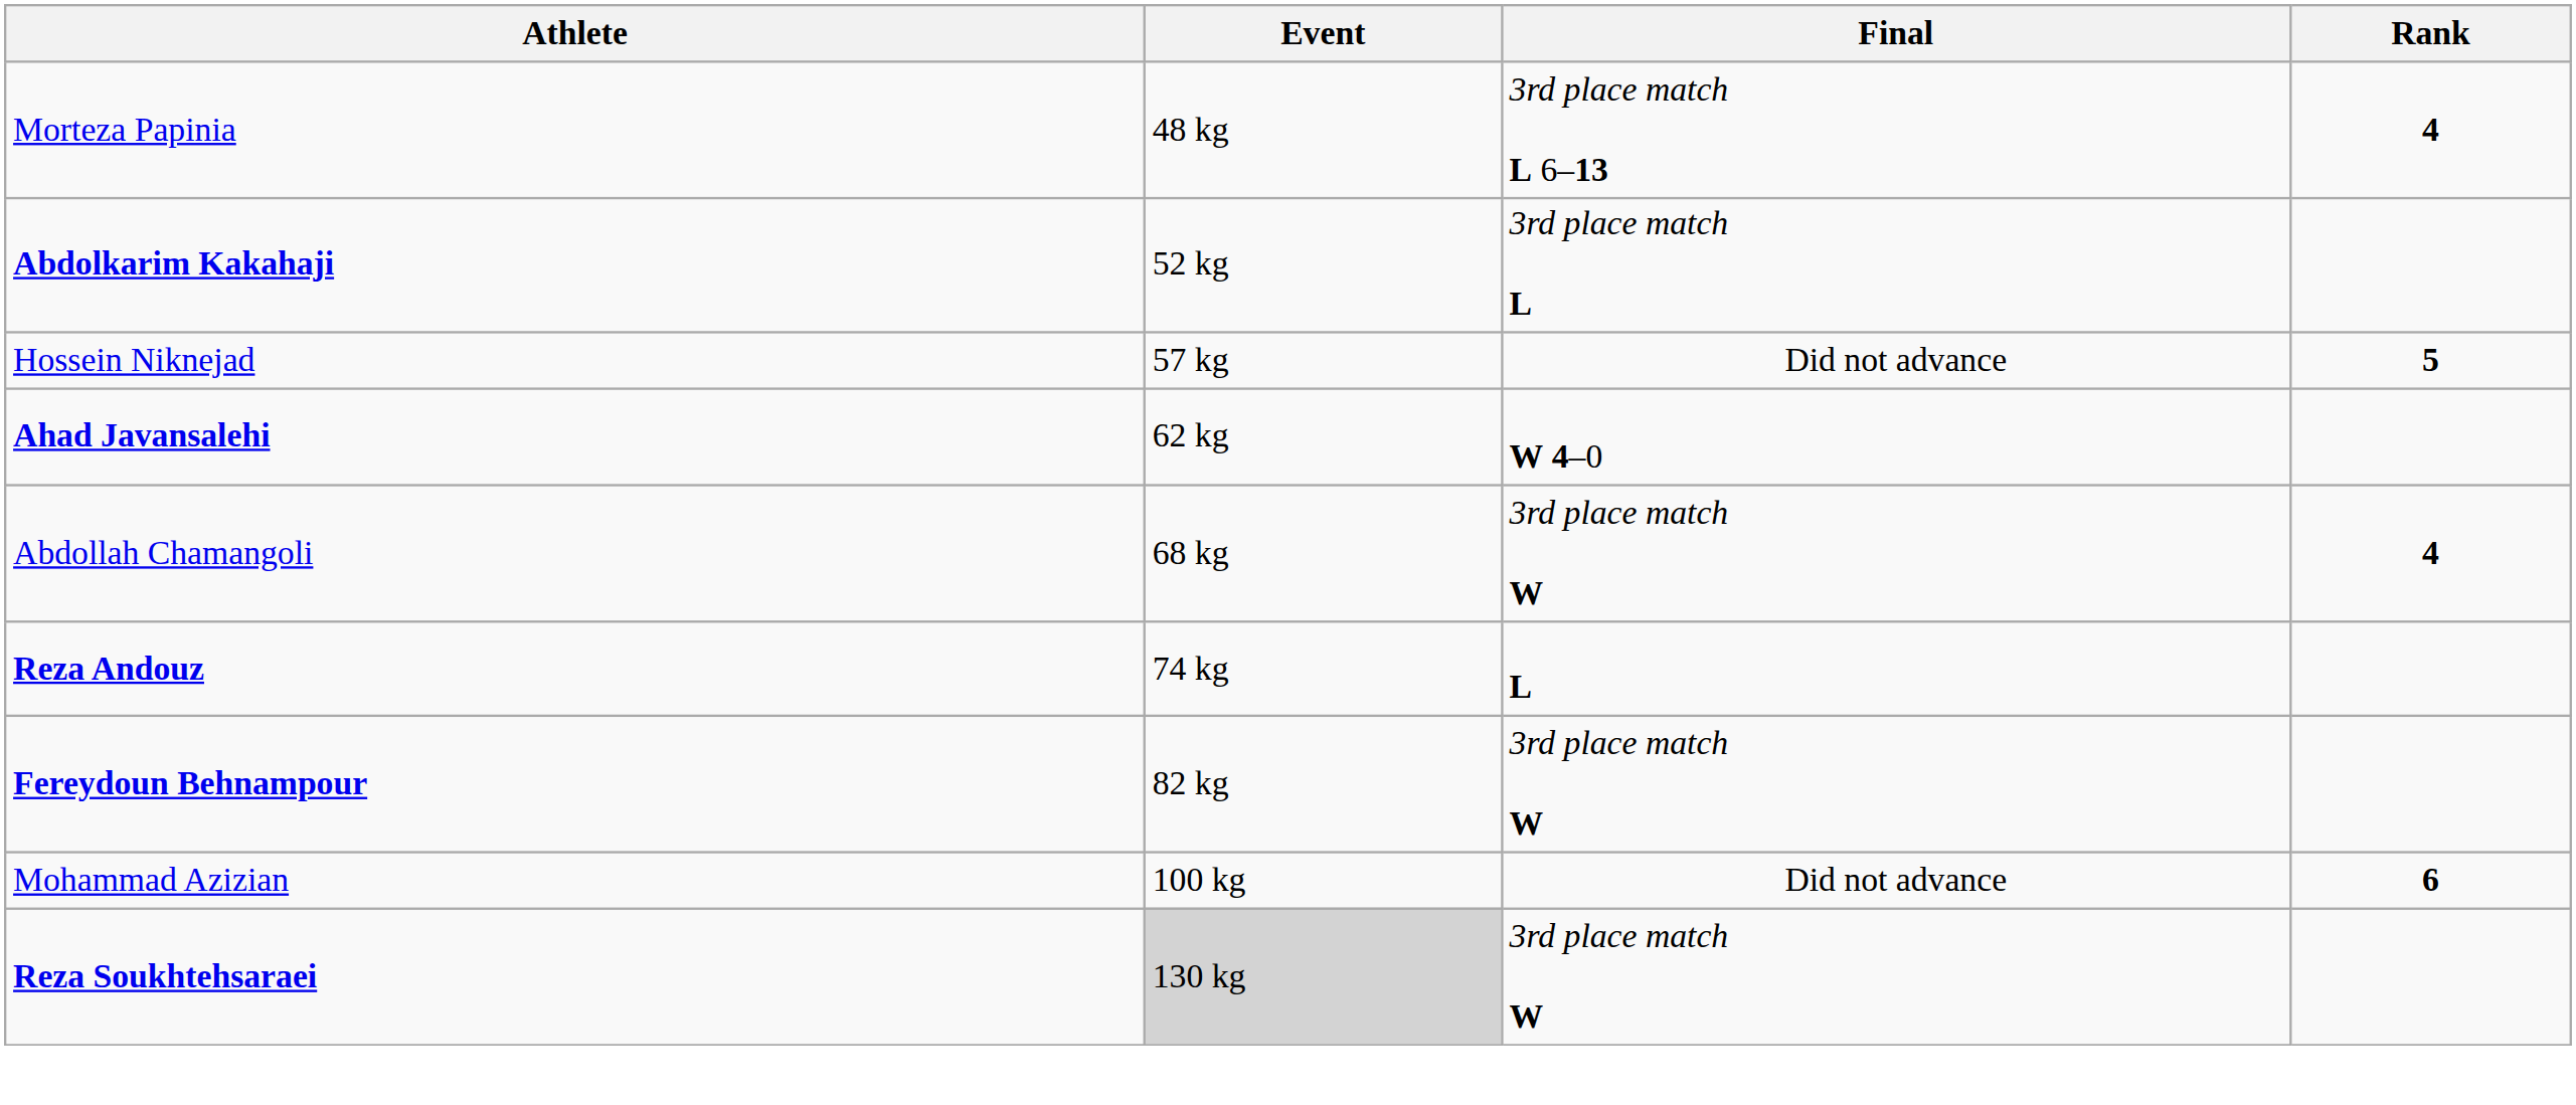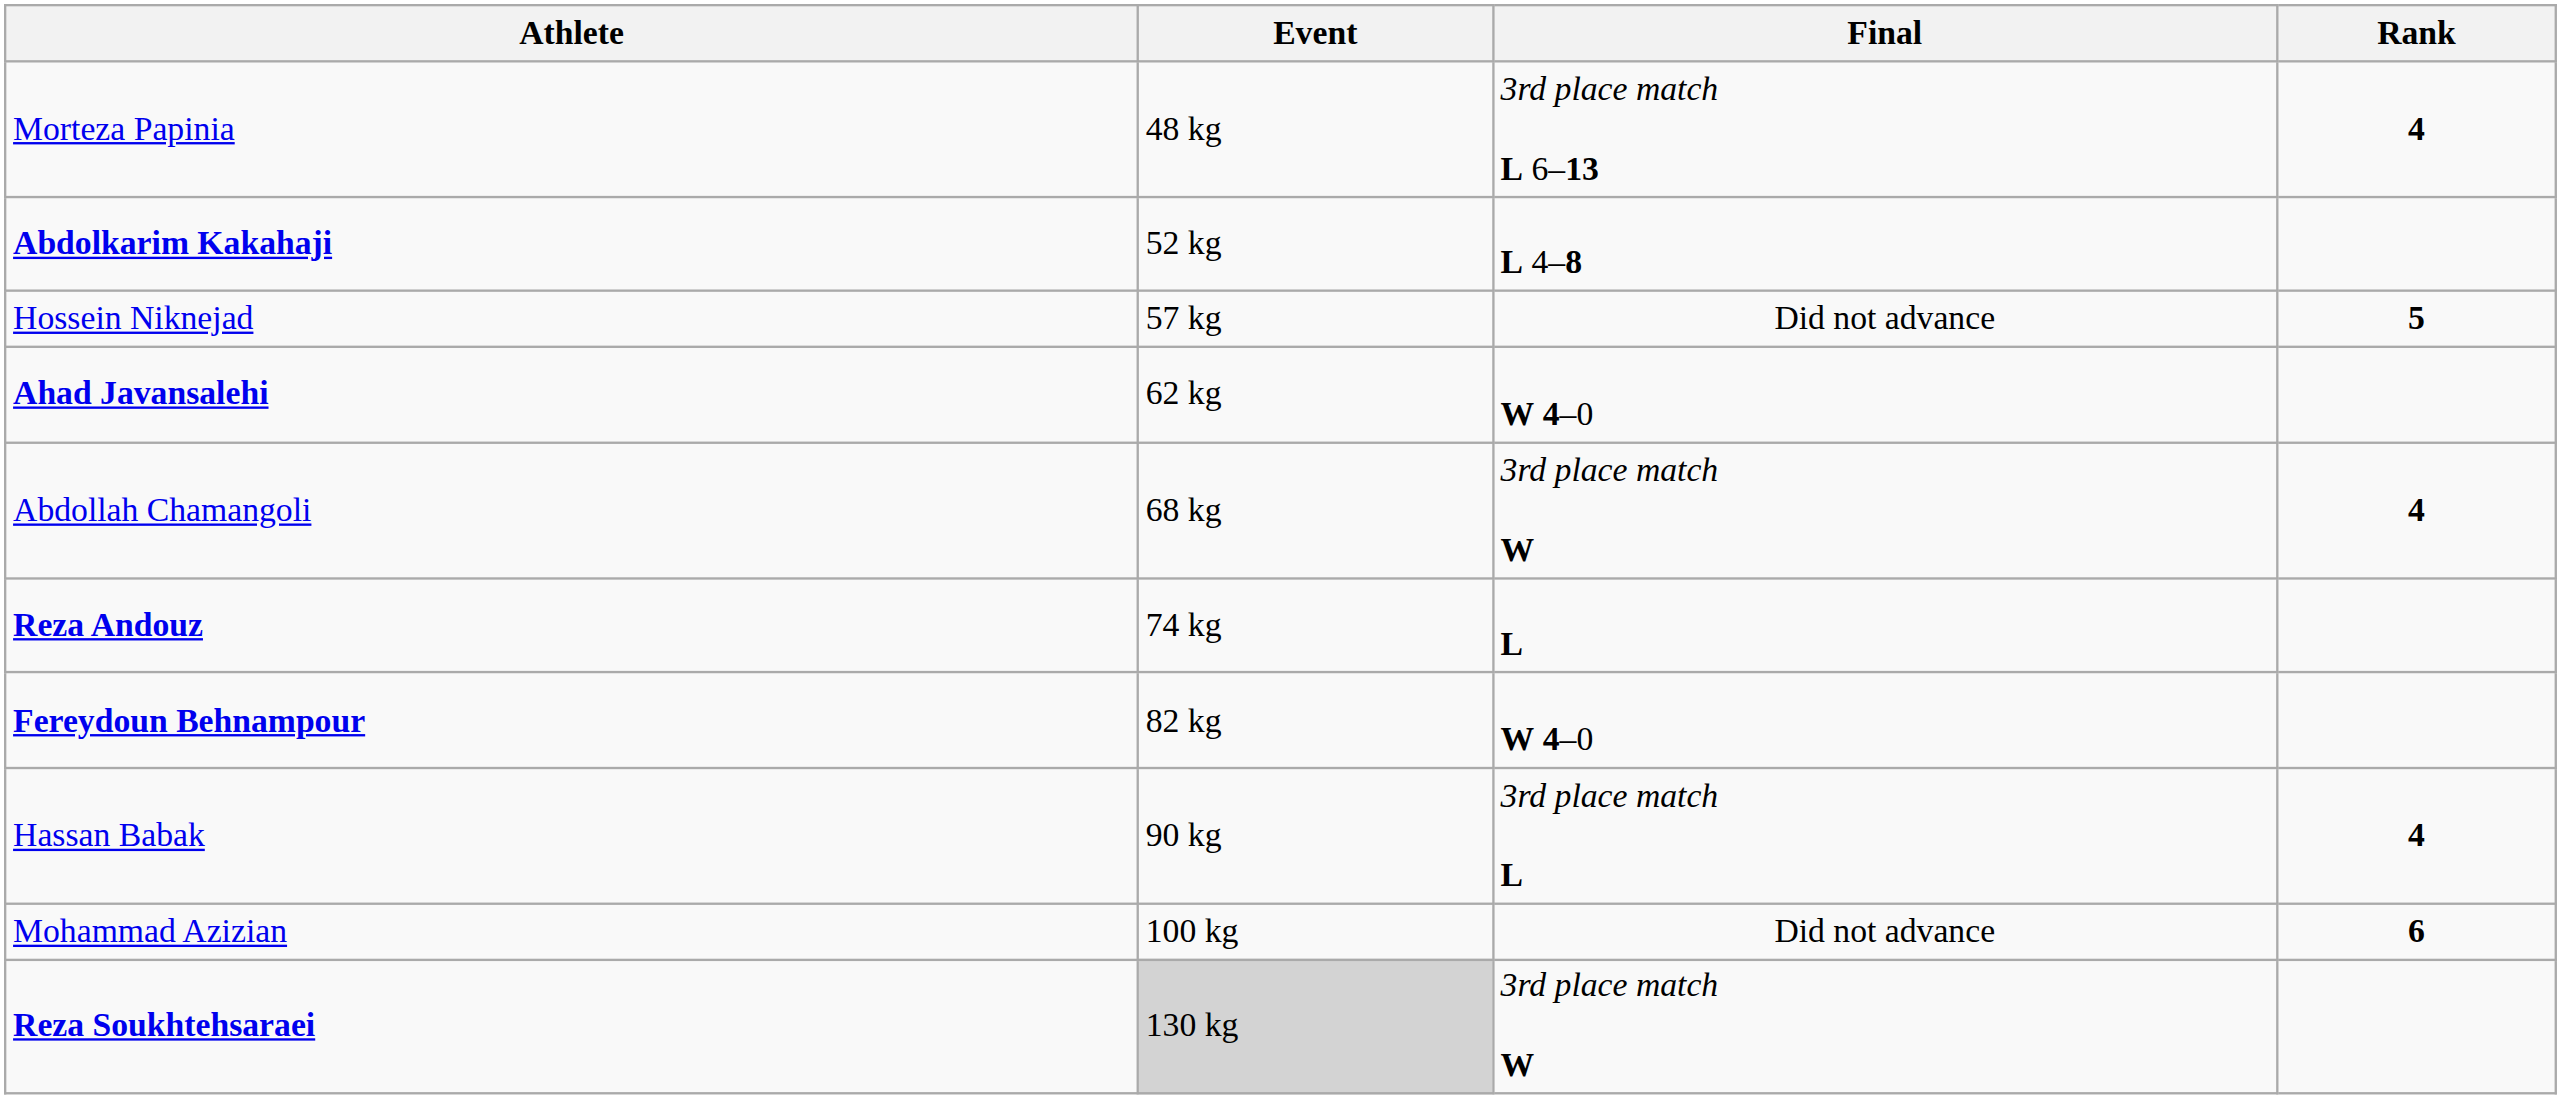 <table class="wikitable" width="55%" style="text-align:left; font-size:90%">
 <tr>
 <th width="13%">Athlete</th>
 <th width="4%">Event</th>
 <th width="9%">Final</th>
 <th width="3%">Rank</th>
 </tr>
 <tr>
 <td><a href='#'>Morteza Papinia</a></td>
 <td>48 kg</td>
 <td><em>3rd place match</em><br><br><strong>L</strong> 6–<strong>13</strong></td>
 <td align=center><strong>4</strong></td>
 </tr>
 <tr>
 <td><strong><a href='#'>Abdolkarim Kakahaji</a></strong></td>
 <td>52 kg</td>
-<td><em>3rd place match</em><br><br><strong>L</strong></td>
+<td><br><strong>L</strong> 4–<strong>8</strong></td>
 <td align=center></td>
 </tr>
 <tr>
 <td><a href='#'>Hossein Niknejad</a></td>
 <td>57 kg</td>
 <td align=center>Did not advance</td>
 <td align=center><strong>5</strong></td>
 </tr>
 <tr>
 <td><strong><a href='#'>Ahad Javansalehi</a></strong></td>
 <td>62 kg</td>
 <td><br><strong>W</strong> <strong>4</strong>–0</td>
 <td align=center></td>
 </tr>
 <tr>
 <td><a href='#'>Abdollah Chamangoli</a></td>
 <td>68 kg</td>
 <td><em>3rd place match</em><br><br><strong>W</strong></td>
 <td align=center><strong>4</strong></td>
 </tr>
 <tr>
 <td><strong><a href='#'>Reza Andouz</a></strong></td>
 <td>74 kg</td>
 <td><br><strong>L</strong></td>
 <td align=center></td>
 </tr>
 <tr>
 <td><strong><a href='#'>Fereydoun Behnampour</a></strong></td>
 <td>82 kg</td>
-<td><em>3rd place match</em><br><br><strong>W</strong></td>
+<td><br><strong>W</strong> <strong>4</strong>–0</td>
 <td align=center></td>
+</tr>
+<tr>
+<td><a href='#'>Hassan Babak</a></td>
+<td>90 kg</td>
+<td><em>3rd place match</em><br><br><strong>L</strong></td>
+<td align=center><strong>4</strong></td>
 </tr>
 <tr>
 <td><a href='#'>Mohammad Azizian</a></td>
 <td>100 kg</td>
 <td align=center>Did not advance</td>
 <td align=center><strong>6</strong></td>
 </tr>
 <tr>
 <td><strong><a href='#'>Reza Soukhtehsaraei</a></strong></td>
 <td style="background: lightgrey;">130 kg</td>
 <td><em>3rd place match</em><br><br><strong>W</strong></td>
 <td align=center></td>
 </tr>
 </table>
